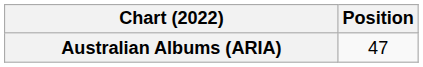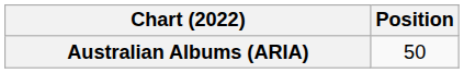 <table class="wikitable sortable plainrowheaders" style="text-align:center">
 <tr>
 <th scope="col" style="width:18em;">Chart (2022)</th>
 <th scope="col">Position</th>
 </tr>
 <tr>
 <th scope="row">Australian Albums (ARIA)</th>
-<td>47</td>
+<td>50</td>
 </tr>
 </table>
